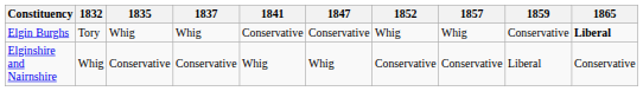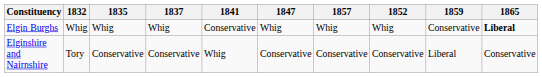 <table class=wikitable sortable>
 <tr>
 <th>Constituency</th>
 <th>1832</th>
 <th>1835</th>
 <th>1837</th>
 <th>1841</th>
 <th>1847</th>
+<th>1857</th>
 <th>1852</th>
-<th>1857</th>
 <th>1859</th>
 <th>1865</th>
 </tr>
 <tr>
 <td><a href='#'>Elgin Burghs</a></td>
-<td bgcolor=>Tory</td>
+<td bgcolor=>Whig</td>
 <td bgcolor=>Whig</td>
 <td bgcolor=>Whig</td>
 <td bgcolor=>Conservative</td>
-<td bgcolor=>Conservative</td>
+<td bgcolor=>Whig</td>
 <td bgcolor=>Whig</td>
 <td bgcolor=>Whig</td>
 <td bgcolor=>Conservative</td>
 <td bgcolor=><strong>Liberal</strong></td>
 </tr>
 <tr>
 <td><a href='#'>Elginshire and Nairnshire</a></td>
-<td bgcolor=>Whig</td>
+<td bgcolor=>Tory</td>
 <td bgcolor=>Conservative</td>
 <td bgcolor=>Conservative</td>
 <td bgcolor=>Whig</td>
-<td bgcolor=>Whig</td>
+<td bgcolor=>Conservative</td>
 <td bgcolor=>Conservative</td>
 <td bgcolor=>Conservative</td>
 <td bgcolor=>Liberal</td>
 <td bgcolor=>Conservative</td>
 </tr>
 </table>
